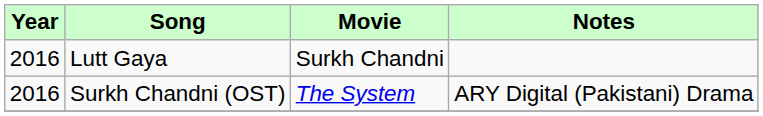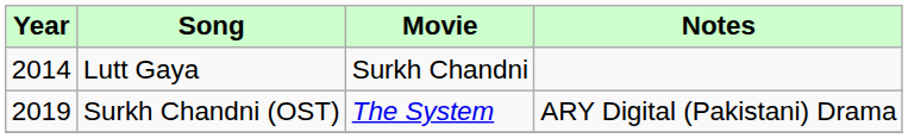 <table class="wikitable sortable">
 <tr>
 <th style="background:#cfc; text-align:center;"><strong>Year</strong></th>
 <th style="background:#cfc; text-align:center;"><strong>Song</strong></th>
 <th style="background:#cfc; text-align:center;"><strong>Movie</strong></th>
 <th style="background:#cfc; text-align:center;"><strong>Notes</strong></th>
 </tr>
 <tr>
-<td>2016</td>
+<td>2014</td>
 <td>Lutt Gaya</td>
 <td>Surkh Chandni</td>
 <td></td>
 </tr>
 <tr>
-<td>2016</td>
+<td>2019</td>
 <td>Surkh Chandni (OST)</td>
 <td><em><a href='#'>The System</a></em></td>
 <td>ARY Digital (Pakistani) Drama</td>
 </tr>
 <tr>
 </tr>
 </table>
